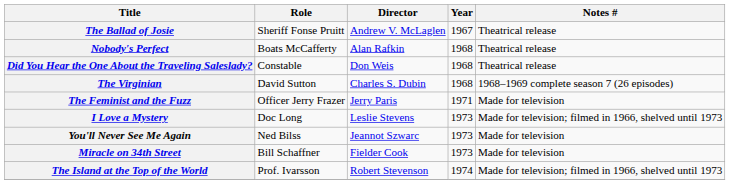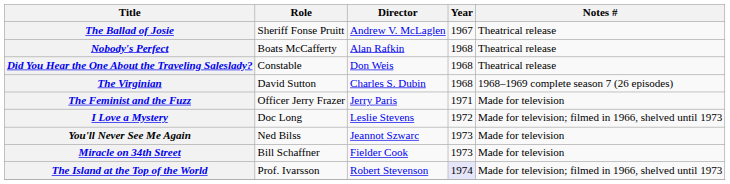 <table class="wikitable plainrowheaders sortable">
 <tr>
 <th scope="col">Title</th>
 <th scope="col">Role</th>
 <th scope="col">Director</th>
 <th scope="col">Year</th>
 <th scope="col" class="unsortable">Notes #</th>
 </tr>
 <tr>
 <th scope="row"><em><a href='#'>The Ballad of Josie</a></em></th>
 <td>Sheriff Fonse Pruitt</td>
 <td><a href='#'>Andrew V. McLaglen</a></td>
 <td>1967</td>
 <td>Theatrical release</td>
 </tr>
 <tr>
 <th scope="row"><em><a href='#'>Nobody's Perfect</a></em></th>
 <td>Boats McCafferty</td>
 <td><a href='#'>Alan Rafkin</a></td>
 <td>1968</td>
 <td>Theatrical release</td>
 </tr>
 <tr>
 <th scope="row"><em><a href='#'>Did You Hear the One About the Traveling Saleslady?</a></em></th>
 <td>Constable</td>
 <td><a href='#'>Don Weis</a></td>
 <td>1968</td>
 <td>Theatrical release</td>
 </tr>
 <tr>
 <th scope="row"><em><a href='#'>The Virginian</a></em></th>
 <td>David Sutton</td>
 <td><a href='#'>Charles S. Dubin</a></td>
 <td>1968</td>
 <td>1968–1969 complete season 7 (26 episodes)</td>
 </tr>
 <tr>
 <th scope="row"><em><a href='#'>The Feminist and the Fuzz</a></em></th>
 <td>Officer Jerry Frazer</td>
 <td><a href='#'>Jerry Paris</a></td>
 <td>1971</td>
 <td>Made for television</td>
 </tr>
 <tr>
 <th scope="row"><em><a href='#'>I Love a Mystery</a></em></th>
 <td>Doc Long</td>
 <td><a href='#'>Leslie Stevens</a></td>
-<td>1973</td>
+<td>1972</td>
 <td>Made for television; filmed in 1966, shelved until 1973</td>
 </tr>
 <tr>
 <th scope="row"><em>You'll Never See Me Again</em></th>
 <td>Ned Bilss</td>
 <td><a href='#'>Jeannot Szwarc</a></td>
 <td>1973</td>
 <td>Made for television</td>
 </tr>
 <tr>
 <th scope="row"><em><a href='#'>Miracle on 34th Street</a></em></th>
 <td>Bill Schaffner</td>
 <td><a href='#'>Fielder Cook</a></td>
 <td>1973</td>
 <td>Made for television</td>
 </tr>
 <tr>
 <th scope="row"><em><a href='#'>The Island at the Top of the World</a></em></th>
 <td>Prof. Ivarsson</td>
 <td><a href='#'>Robert Stevenson</a></td>
-<td>1974</td>
+<td style="background: lavender;">1974</td>
 <td>Made for television; filmed in 1966, shelved until 1973</td>
 </tr>
 <tr>
 </tr>
 </table>
